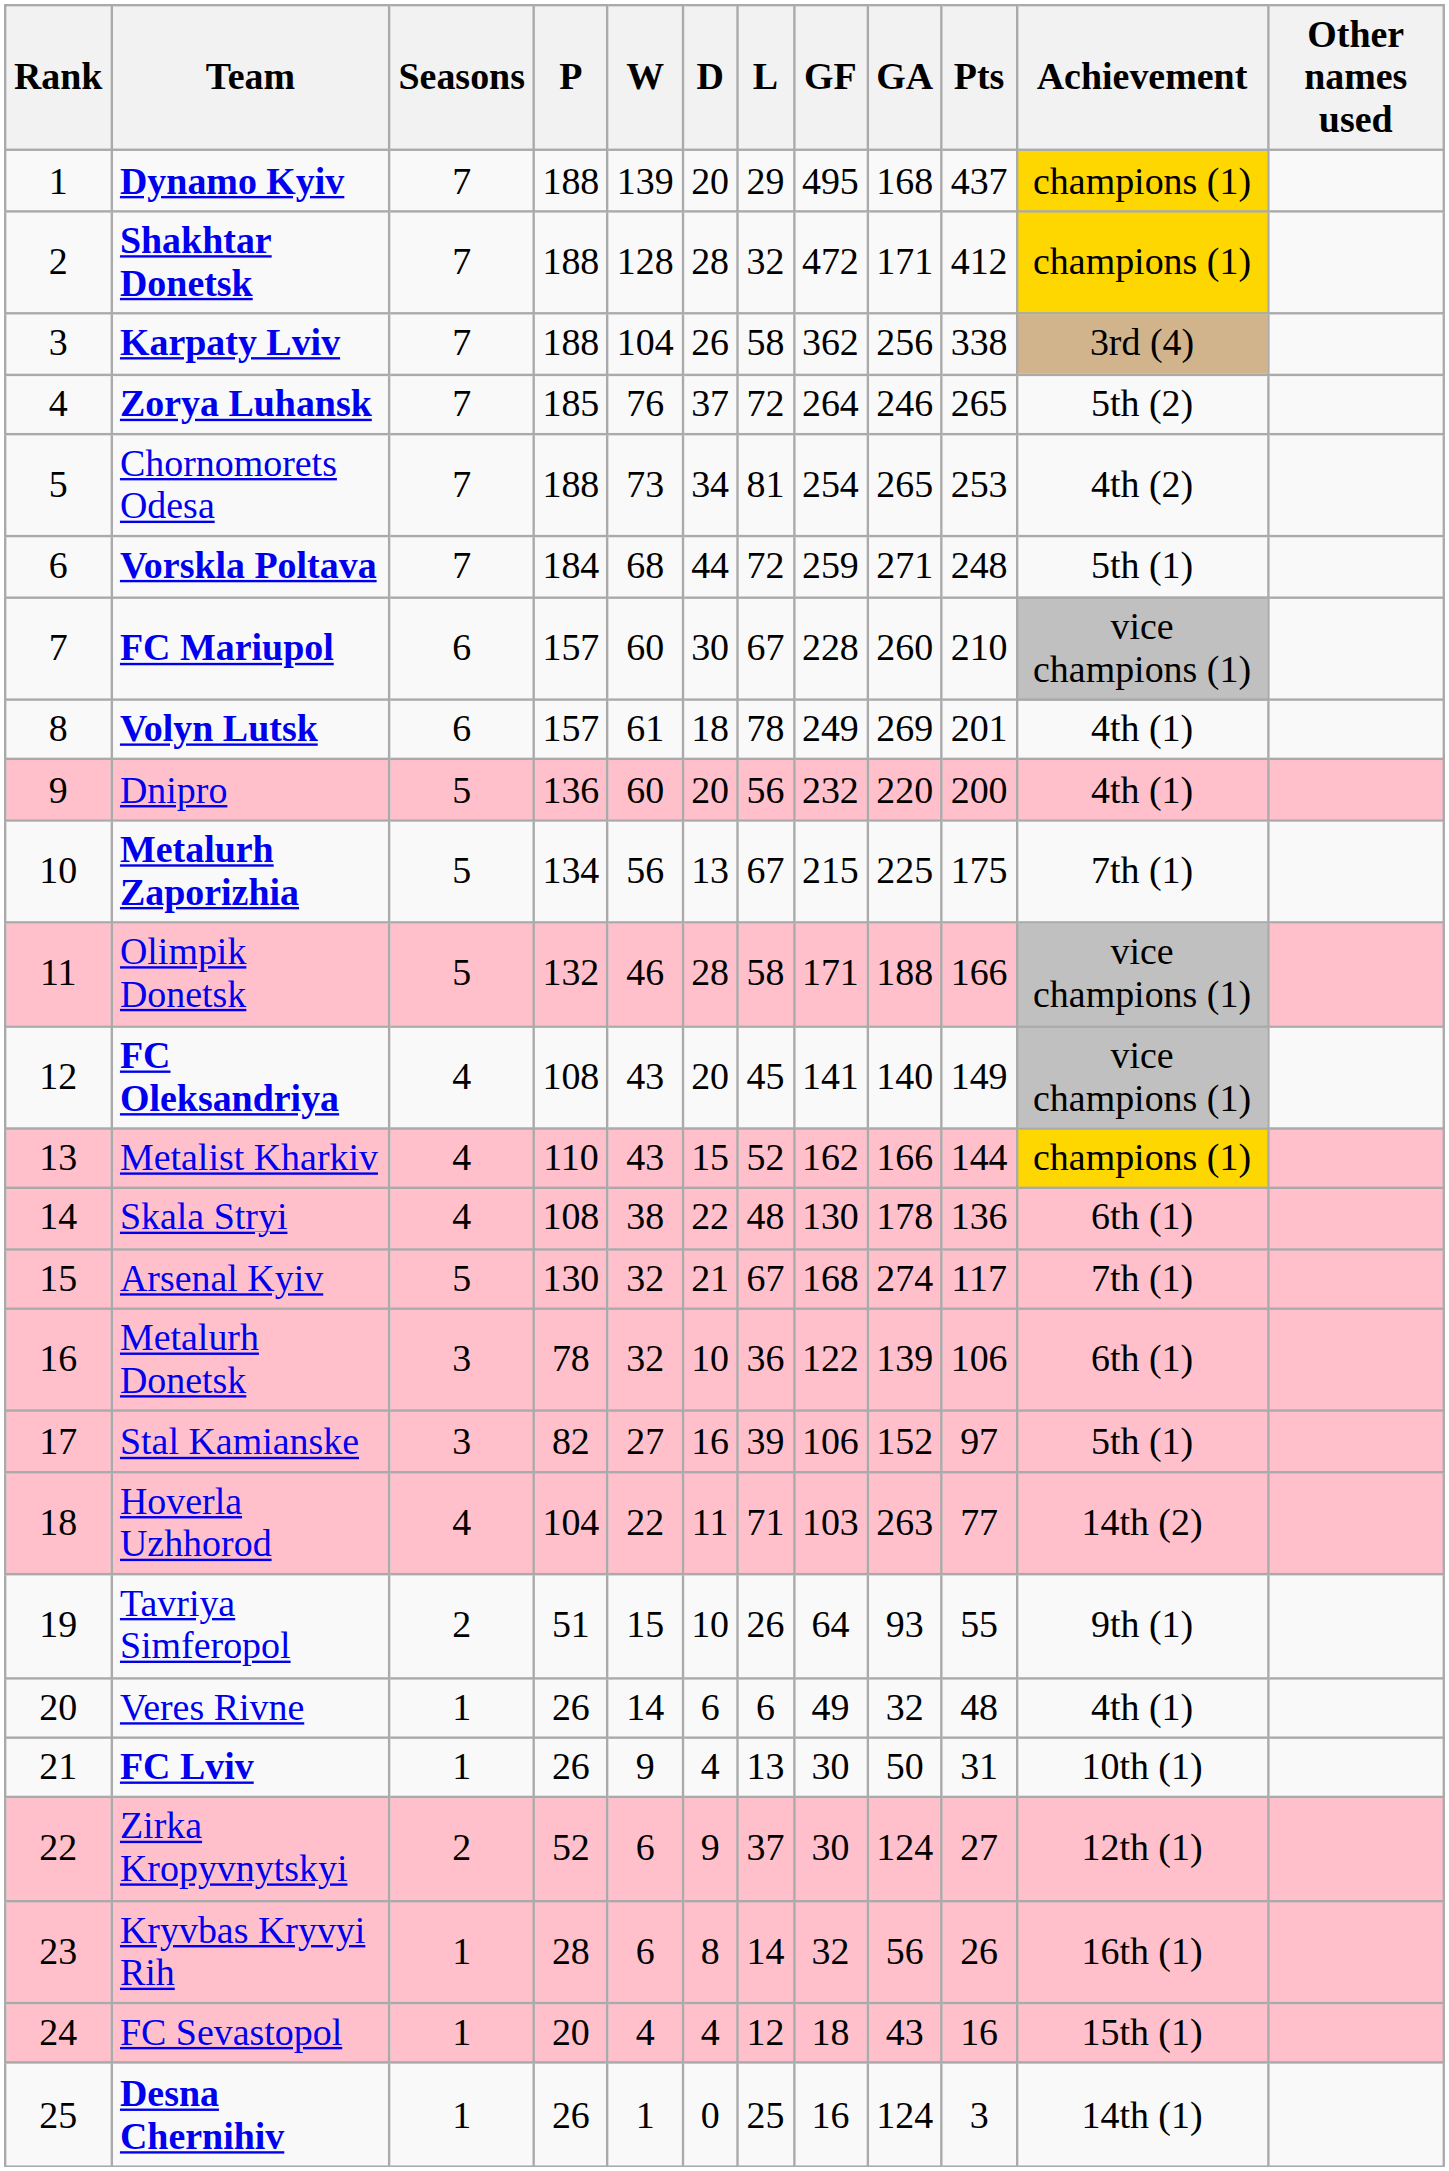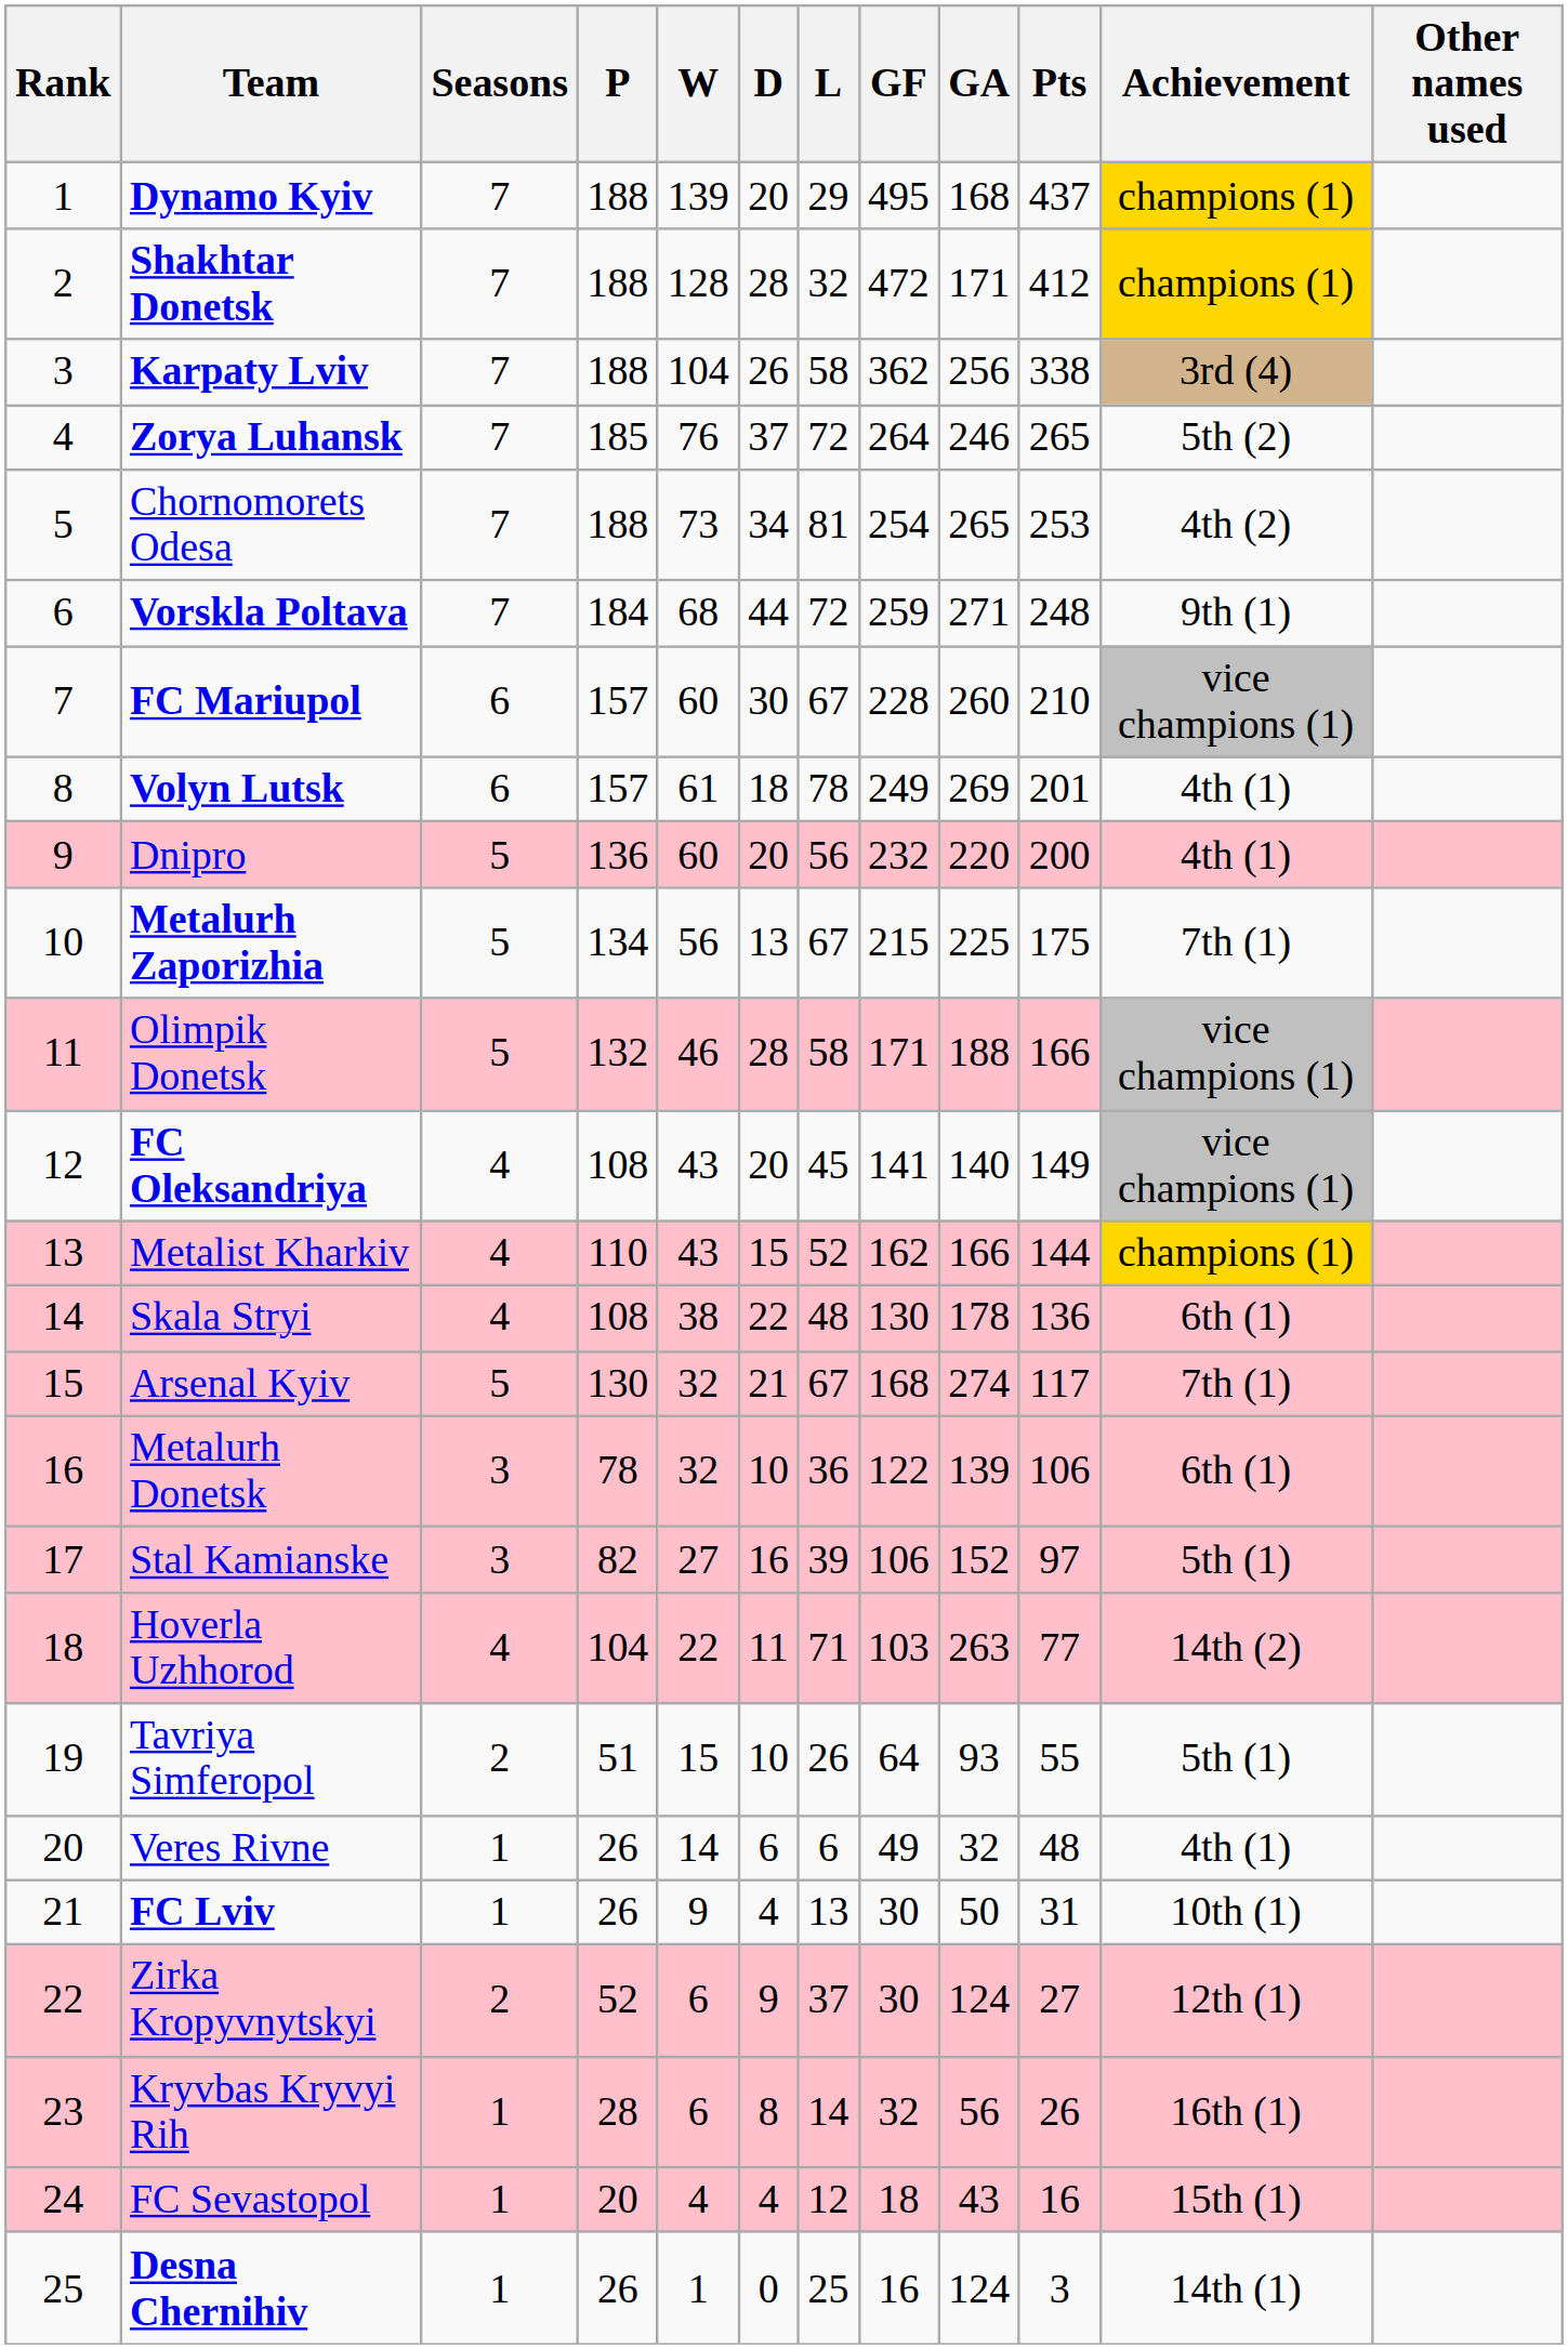 <table border=1 bordercolor="#ccccCC" class=wikitable style="font-size:100%;">
 <tr align=left valign=center>
 <th>Rank</th>
 <th>Team</th>
 <th>Seasons</th>
 <th>P</th>
 <th>W</th>
 <th>D</th>
 <th>L</th>
 <th>GF</th>
 <th>GA</th>
 <th>Pts</th>
 <th>Achievement</th>
 <th>Other names used</th>
 </tr>
 <tr align=center>
 <td>1</td>
 <td align=left><strong><a href='#'>Dynamo Kyiv</a></strong></td>
 <td>7</td>
 <td>188</td>
 <td>139</td>
 <td>20</td>
 <td>29</td>
 <td>495</td>
 <td>168</td>
 <td>437</td>
 <td bgcolor=gold>champions (1)</td>
 <td></td>
 </tr>
 <tr align=center>
 <td>2</td>
 <td align=left><strong><a href='#'>Shakhtar Donetsk</a></strong></td>
 <td>7</td>
 <td>188</td>
 <td>128</td>
 <td>28</td>
 <td>32</td>
 <td>472</td>
 <td>171</td>
 <td>412</td>
 <td bgcolor=gold>champions (1)</td>
 <td></td>
 </tr>
 <tr align=center>
 <td>3</td>
 <td align=left><strong><a href='#'>Karpaty Lviv</a></strong></td>
 <td>7</td>
 <td>188</td>
 <td>104</td>
 <td>26</td>
 <td>58</td>
 <td>362</td>
 <td>256</td>
 <td>338</td>
 <td bgcolor=tan>3rd (4)</td>
 <td></td>
 </tr>
 <tr align=center>
 <td>4</td>
 <td align=left><strong><a href='#'>Zorya Luhansk</a></strong></td>
 <td>7</td>
 <td>185</td>
 <td>76</td>
 <td>37</td>
 <td>72</td>
 <td>264</td>
 <td>246</td>
 <td>265</td>
 <td>5th (2)</td>
 <td></td>
 </tr>
 <tr align=center>
 <td>5</td>
 <td align=left><a href='#'>Chornomorets Odesa</a></td>
 <td>7</td>
 <td>188</td>
 <td>73</td>
 <td>34</td>
 <td>81</td>
 <td>254</td>
 <td>265</td>
 <td>253</td>
 <td>4th (2)</td>
 <td></td>
 </tr>
 <tr align=center>
 <td>6</td>
 <td align=left><strong><a href='#'>Vorskla Poltava</a></strong></td>
 <td>7</td>
 <td>184</td>
 <td>68</td>
 <td>44</td>
 <td>72</td>
 <td>259</td>
 <td>271</td>
 <td>248</td>
-<td>5th (1)</td>
+<td>9th (1)</td>
 <td></td>
 </tr>
 <tr align=center>
 <td>7</td>
 <td align=left><strong><a href='#'>FC Mariupol</a></strong></td>
 <td>6</td>
 <td>157</td>
 <td>60</td>
 <td>30</td>
 <td>67</td>
 <td>228</td>
 <td>260</td>
 <td>210</td>
 <td bgcolor=silver>vice champions (1)</td>
 <td></td>
 </tr>
 <tr align=center>
 <td>8</td>
 <td align=left><strong><a href='#'>Volyn Lutsk</a></strong></td>
 <td>6</td>
 <td>157</td>
 <td>61</td>
 <td>18</td>
 <td>78</td>
 <td>249</td>
 <td>269</td>
 <td>201</td>
 <td>4th (1)</td>
 <td></td>
 </tr>
 <tr align=center bgcolor=pink>
 <td>9</td>
 <td align=left><a href='#'>Dnipro</a></td>
 <td>5</td>
 <td>136</td>
 <td>60</td>
 <td>20</td>
 <td>56</td>
 <td>232</td>
 <td>220</td>
 <td>200</td>
 <td>4th (1)</td>
 <td></td>
 </tr>
 <tr align=center>
 <td>10</td>
 <td align=left><strong><a href='#'>Metalurh Zaporizhia</a></strong></td>
 <td>5</td>
 <td>134</td>
 <td>56</td>
 <td>13</td>
 <td>67</td>
 <td>215</td>
 <td>225</td>
 <td>175</td>
 <td>7th (1)</td>
 <td></td>
 </tr>
 <tr align=center bgcolor=pink>
 <td>11</td>
 <td align=left><a href='#'>Olimpik Donetsk</a></td>
 <td>5</td>
 <td>132</td>
 <td>46</td>
 <td>28</td>
 <td>58</td>
 <td>171</td>
 <td>188</td>
 <td>166</td>
 <td bgcolor=silver>vice champions (1)</td>
 <td></td>
 </tr>
 <tr align=center>
 <td>12</td>
 <td align=left><strong><a href='#'>FC Oleksandriya</a></strong></td>
 <td>4</td>
 <td>108</td>
 <td>43</td>
 <td>20</td>
 <td>45</td>
 <td>141</td>
 <td>140</td>
 <td>149</td>
 <td bgcolor=silver>vice champions (1)</td>
 <td></td>
 </tr>
 <tr align=center bgcolor=pink>
 <td>13</td>
 <td align=left><a href='#'>Metalist Kharkiv</a></td>
 <td>4</td>
 <td>110</td>
 <td>43</td>
 <td>15</td>
 <td>52</td>
 <td>162</td>
 <td>166</td>
 <td>144</td>
 <td bgcolor=gold>champions (1)</td>
 <td></td>
 </tr>
 <tr align=center bgcolor=pink>
 <td>14</td>
 <td align=left><a href='#'>Skala Stryi</a></td>
 <td>4</td>
 <td>108</td>
 <td>38</td>
 <td>22</td>
 <td>48</td>
 <td>130</td>
 <td>178</td>
 <td>136</td>
 <td>6th (1)</td>
 <td></td>
 </tr>
 <tr align=center bgcolor=pink>
 <td>15</td>
 <td align=left><a href='#'>Arsenal Kyiv</a></td>
 <td>5</td>
 <td>130</td>
 <td>32</td>
 <td>21</td>
 <td>67</td>
 <td>168</td>
 <td>274</td>
 <td>117</td>
 <td>7th (1)</td>
 <td></td>
 </tr>
 <tr align=center bgcolor=pink>
 <td>16</td>
 <td align=left><a href='#'>Metalurh Donetsk</a></td>
 <td>3</td>
 <td>78</td>
 <td>32</td>
 <td>10</td>
 <td>36</td>
 <td>122</td>
 <td>139</td>
 <td>106</td>
 <td>6th (1)</td>
 <td></td>
 </tr>
 <tr align=center bgcolor=pink>
 <td>17</td>
 <td align=left><a href='#'>Stal Kamianske</a></td>
 <td>3</td>
 <td>82</td>
 <td>27</td>
 <td>16</td>
 <td>39</td>
 <td>106</td>
 <td>152</td>
 <td>97</td>
 <td>5th (1)</td>
 <td></td>
 </tr>
 <tr align=center bgcolor=pink>
 <td>18</td>
 <td align=left><a href='#'>Hoverla Uzhhorod</a></td>
 <td>4</td>
 <td>104</td>
 <td>22</td>
 <td>11</td>
 <td>71</td>
 <td>103</td>
 <td>263</td>
 <td>77</td>
 <td>14th (2)</td>
 <td></td>
 </tr>
 <tr align=center>
 <td>19</td>
 <td align=left><a href='#'>Tavriya Simferopol</a></td>
 <td>2</td>
 <td>51</td>
 <td>15</td>
 <td>10</td>
 <td>26</td>
 <td>64</td>
 <td>93</td>
 <td>55</td>
-<td>9th (1)</td>
+<td>5th (1)</td>
 <td></td>
 </tr>
 <tr align=center>
 <td>20</td>
 <td align=left><a href='#'>Veres Rivne</a></td>
 <td>1</td>
 <td>26</td>
 <td>14</td>
 <td>6</td>
 <td>6</td>
 <td>49</td>
 <td>32</td>
 <td>48</td>
 <td>4th (1)</td>
 <td></td>
 </tr>
 <tr align=center>
 <td>21</td>
 <td align=left><strong><a href='#'>FC Lviv</a></strong></td>
 <td>1</td>
 <td>26</td>
 <td>9</td>
 <td>4</td>
 <td>13</td>
 <td>30</td>
 <td>50</td>
 <td>31</td>
 <td>10th (1)</td>
 <td></td>
 </tr>
 <tr align=center bgcolor=pink>
 <td>22</td>
 <td align=left><a href='#'>Zirka Kropyvnytskyi</a></td>
 <td>2</td>
 <td>52</td>
 <td>6</td>
 <td>9</td>
 <td>37</td>
 <td>30</td>
 <td>124</td>
 <td>27</td>
 <td>12th (1)</td>
 <td></td>
 </tr>
 <tr align=center bgcolor=pink>
 <td>23</td>
 <td align=left><a href='#'>Kryvbas Kryvyi Rih</a></td>
 <td>1</td>
 <td>28</td>
 <td>6</td>
 <td>8</td>
 <td>14</td>
 <td>32</td>
 <td>56</td>
 <td>26</td>
 <td>16th (1)</td>
 <td></td>
 </tr>
 <tr align=center bgcolor=pink>
 <td>24</td>
 <td align=left><a href='#'>FC Sevastopol</a></td>
 <td>1</td>
 <td>20</td>
 <td>4</td>
 <td>4</td>
 <td>12</td>
 <td>18</td>
 <td>43</td>
 <td>16</td>
 <td>15th (1)</td>
 <td></td>
 </tr>
 <tr align=center>
 <td>25</td>
 <td align=left><strong><a href='#'>Desna Chernihiv</a></strong></td>
 <td>1</td>
 <td>26</td>
 <td>1</td>
 <td>0</td>
 <td>25</td>
 <td>16</td>
 <td>124</td>
 <td>3</td>
 <td>14th (1)</td>
 <td></td>
 </tr>
 </table>
